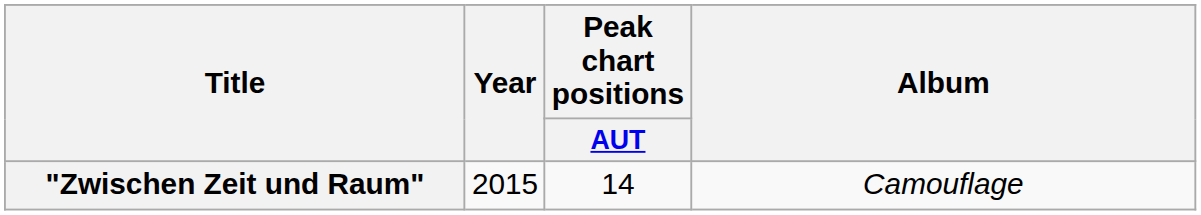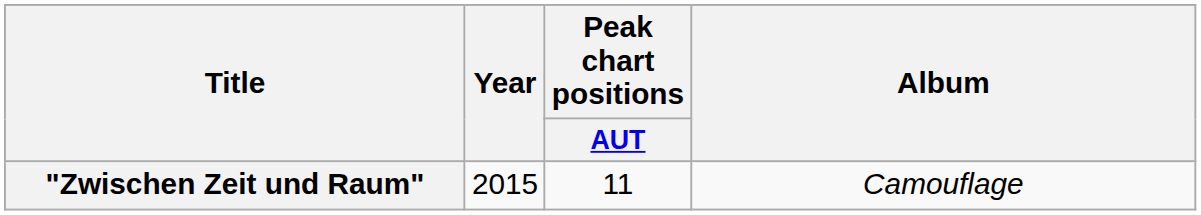 <table class="wikitable plainrowheaders" style="text-align:center;">
 <tr>
 <th scope="col" rowspan="2" style="width:15em;">Title</th>
 <th scope="col" rowspan="2" style="width:1em;">Year</th>
 <th scope="col">Peak chart positions</th>
 <th scope="col" rowspan="2" style="width:16.5em;">Album</th>
 </tr>
 <tr>
 <th scope="col" style="width:2.5em;font-size:90%"><a href='#'>AUT</a><br></th>
 </tr>
 <tr>
 <th scope="row">"Zwischen Zeit und Raum"<br></th>
 <td>2015</td>
-<td>14</td>
+<td>11</td>
 <td><em>Camouflage</em></td>
 </tr>
 </table>
